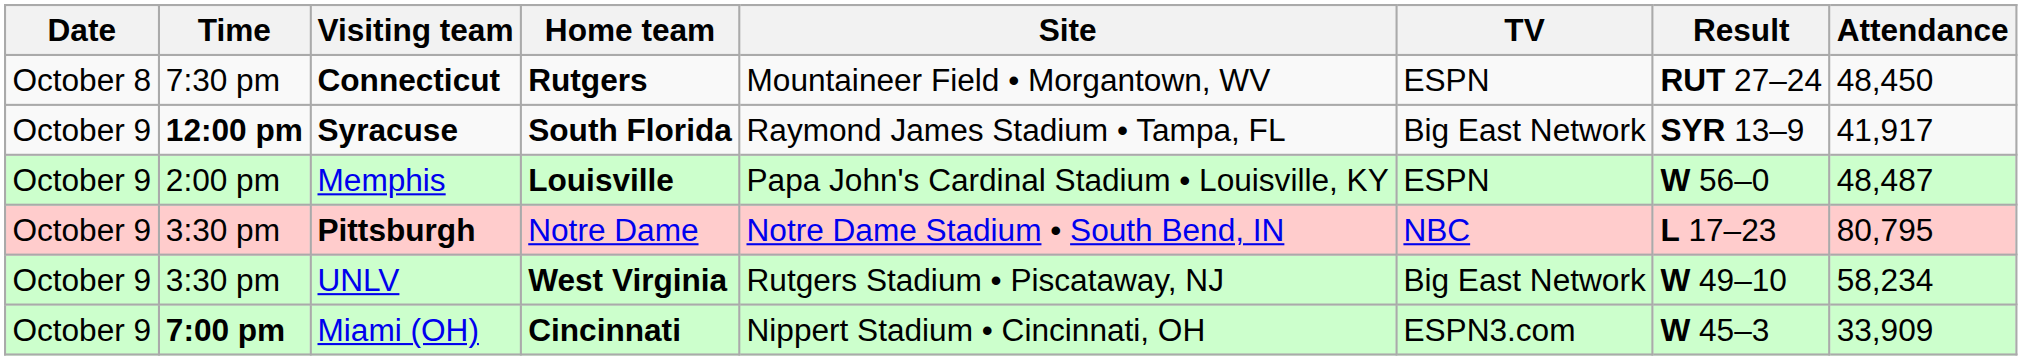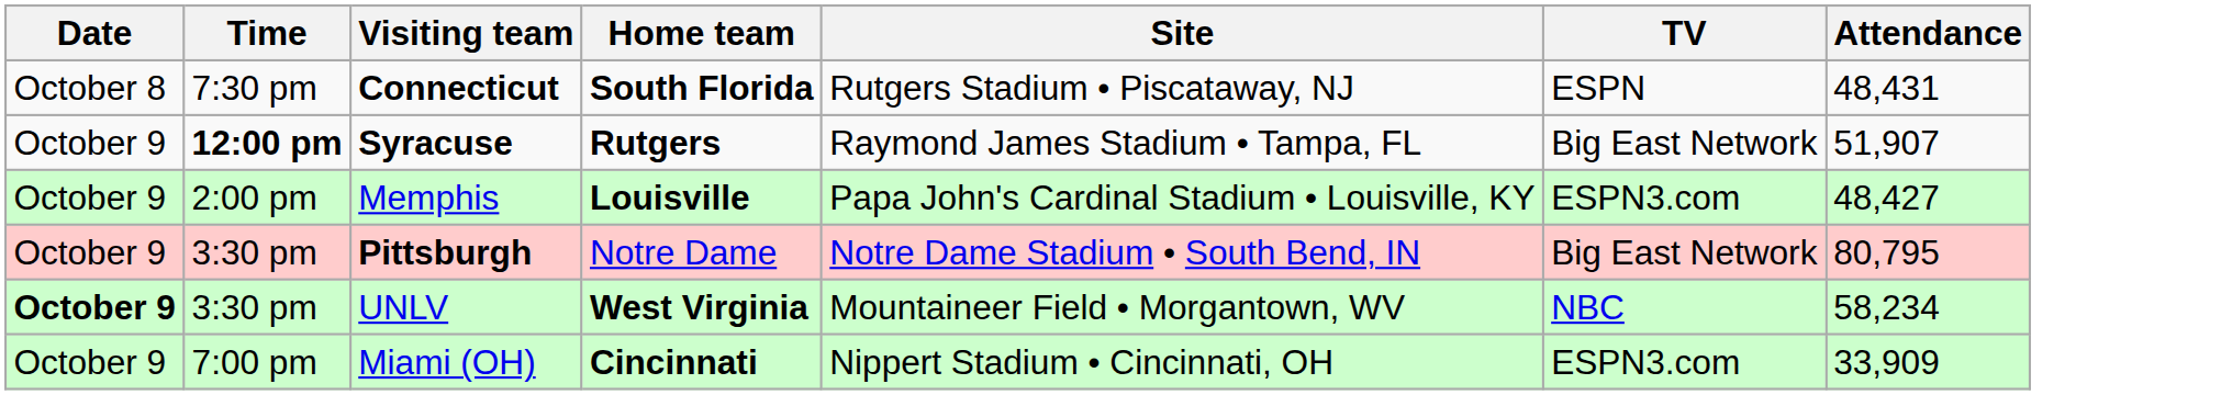 <table class="wikitable" style="font-size:95%;">
 <tr>
 <th>Date</th>
 <th>Time</th>
 <th>Visiting team</th>
 <th>Home team</th>
 <th>Site</th>
 <th>TV</th>
-<th>Result</th>
 <th>Attendance</th>
 </tr>
 <tr bgcolor=>
 <td>October 8</td>
 <td>7:30 pm</td>
 <td><strong>Connecticut</strong></td>
-<td><strong>Rutgers</strong></td>
-<td>Mountaineer Field • Morgantown, WV</td>
+<td><strong>South Florida</strong></td>
+<td>Rutgers Stadium • Piscataway, NJ</td>
 <td>ESPN</td>
-<td><strong>RUT</strong> 27–24</td>
-<td>48,450</td>
+<td>48,431</td>
 </tr>
 <tr bgcolor=>
 <td>October 9</td>
 <td><strong>12:00 pm</strong></td>
 <td><strong>Syracuse</strong></td>
-<td><strong>South Florida</strong></td>
+<td><strong>Rutgers</strong></td>
 <td>Raymond James Stadium • Tampa, FL</td>
 <td>Big East Network</td>
-<td><strong>SYR</strong> 13–9</td>
-<td>41,917</td>
+<td>51,907</td>
 </tr>
 <tr bgcolor=#ccffcc>
 <td>October 9</td>
 <td>2:00 pm</td>
 <td><a href='#'>Memphis</a></td>
 <td><strong>Louisville</strong></td>
 <td>Papa John's Cardinal Stadium • Louisville, KY</td>
-<td>ESPN</td>
-<td><strong>W</strong> 56–0</td>
-<td>48,487</td>
+<td>ESPN3.com</td>
+<td>48,427</td>
 </tr>
 <tr bgcolor=#ffcccc>
 <td>October 9</td>
 <td>3:30 pm</td>
 <td><strong>Pittsburgh</strong></td>
 <td><a href='#'>Notre Dame</a></td>
 <td><a href='#'>Notre Dame Stadium</a> • <a href='#'>South Bend, IN</a></td>
-<td><a href='#'>NBC</a></td>
-<td><strong>L</strong> 17–23</td>
+<td>Big East Network</td>
 <td>80,795</td>
 </tr>
 <tr bgcolor=#ccffcc>
-<td>October 9</td>
+<td><strong>October 9</strong></td>
 <td>3:30 pm</td>
 <td><a href='#'>UNLV</a></td>
 <td><strong>West Virginia</strong></td>
-<td>Rutgers Stadium • Piscataway, NJ</td>
-<td>Big East Network</td>
-<td><strong>W</strong> 49–10</td>
+<td>Mountaineer Field • Morgantown, WV</td>
+<td><a href='#'>NBC</a></td>
 <td>58,234</td>
 </tr>
 <tr bgcolor=#ccffcc>
 <td>October 9</td>
-<td><strong>7:00 pm</strong></td>
+<td>7:00 pm</td>
 <td><a href='#'>Miami (OH)</a></td>
 <td><strong>Cincinnati</strong></td>
 <td>Nippert Stadium • Cincinnati, OH</td>
 <td>ESPN3.com</td>
-<td><strong>W</strong> 45–3</td>
 <td>33,909</td>
 </tr>
 </table>
